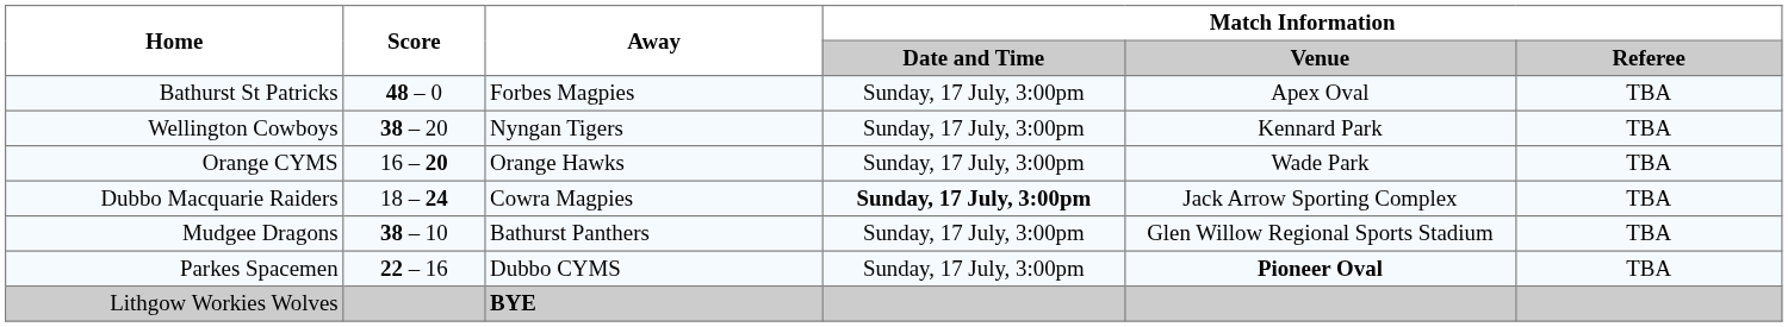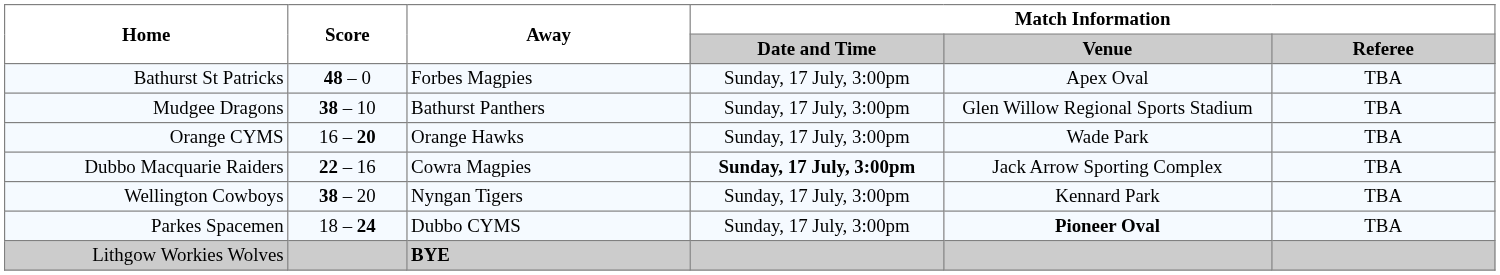 <table border="1" cellpadding="3" cellspacing="0" width="100%" style="border-collapse:collapse;  text-align:center;">
 <tr>
 <th rowspan="2" width="19%">Home</th>
 <th rowspan="2" width="8%">Score</th>
 <th rowspan="2" width="19%">Away</th>
 <th colspan="3">Match Information</th>
 </tr>
 <tr style="background:#CCCCCC">
 <th width="17%">Date and Time</th>
 <th width="22%">Venue</th>
 <th width="50%">Referee</th>
 </tr>
 <tr style="text-align:center; background:#f5faff;">
 <td align="right">Bathurst St Patricks </td>
 <td><strong>48</strong> – 0</td>
 <td align="left"> Forbes Magpies</td>
 <td>Sunday, 17 July, 3:00pm</td>
 <td>Apex Oval</td>
 <td>TBA</td>
 </tr>
 <tr style="text-align:center; background:#f5faff;">
-<td align="right">Wellington Cowboys </td>
-<td><strong>38</strong> – 20</td>
-<td align="left"> Nyngan Tigers</td>
+<td align="right">Mudgee Dragons </td>
+<td><strong>38</strong> – 10</td>
+<td align="left"> Bathurst Panthers</td>
 <td>Sunday, 17 July, 3:00pm</td>
-<td>Kennard Park</td>
+<td>Glen Willow Regional Sports Stadium</td>
 <td>TBA</td>
 </tr>
 <tr style="text-align:center; background:#f5faff;">
 <td align="right">Orange CYMS </td>
 <td>16 – <strong>20</strong></td>
 <td align="left"> Orange Hawks</td>
 <td>Sunday, 17 July, 3:00pm</td>
 <td>Wade Park</td>
 <td>TBA</td>
 </tr>
 <tr style="text-align:center; background:#f5faff;">
 <td align="right">Dubbo Macquarie Raiders </td>
-<td>18 – <strong>24</strong></td>
+<td><strong>22</strong> – 16</td>
 <td align="left"> Cowra Magpies</td>
 <td><strong>Sunday, 17 July, 3:00pm</strong></td>
 <td>Jack Arrow Sporting Complex</td>
 <td>TBA</td>
 </tr>
 <tr style="text-align:center; background:#f5faff;">
-<td align="right">Mudgee Dragons </td>
-<td><strong>38</strong> – 10</td>
-<td align="left"> Bathurst Panthers</td>
+<td align="right">Wellington Cowboys </td>
+<td><strong>38</strong> – 20</td>
+<td align="left"> Nyngan Tigers</td>
 <td>Sunday, 17 July, 3:00pm</td>
-<td>Glen Willow Regional Sports Stadium</td>
+<td>Kennard Park</td>
 <td>TBA</td>
 </tr>
 <tr style="text-align:center; background:#f5faff;">
 <td align="right">Parkes Spacemen </td>
-<td><strong>22</strong> – 16</td>
+<td>18 – <strong>24</strong></td>
 <td align="left"> Dubbo CYMS</td>
 <td>Sunday, 17 July, 3:00pm</td>
 <td><strong>Pioneer Oval</strong></td>
 <td>TBA</td>
 </tr>
 <tr style="text-align:center; background:#CCCCCC;">
 <td align="right">Lithgow Workies Wolves </td>
 <td></td>
 <td align="left"><strong>BYE</strong></td>
 <td></td>
 <td></td>
 <td></td>
 </tr>
 </table>
